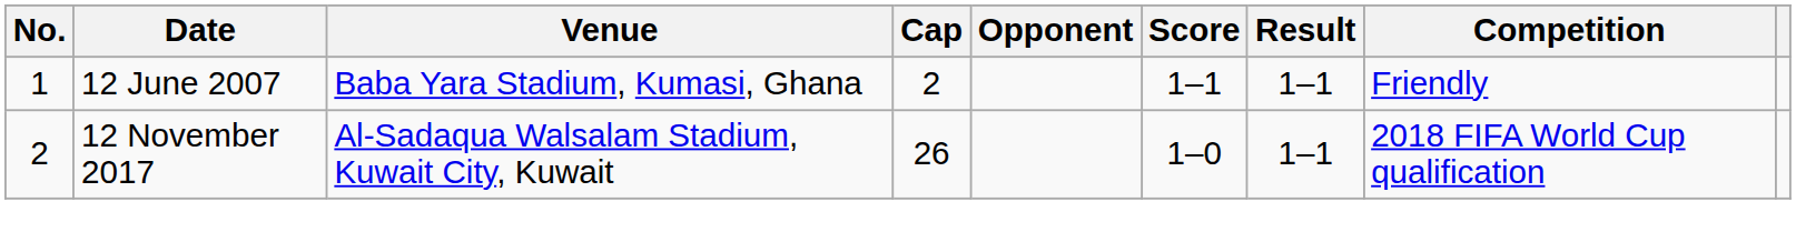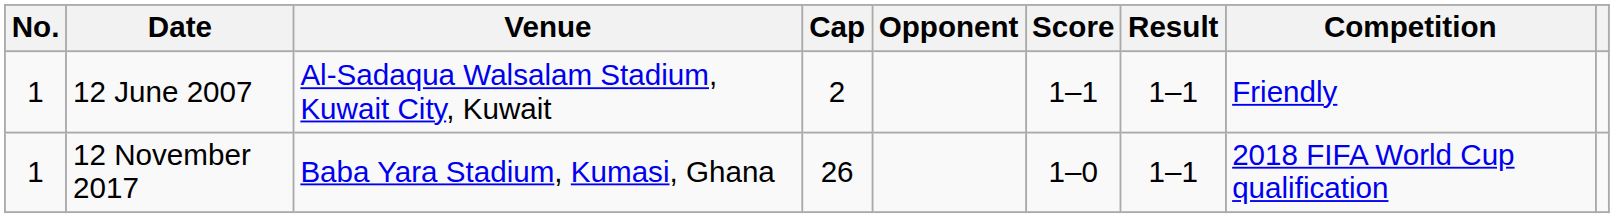 <table class="wikitable sortable">
 <tr>
 <th scope=col>No.</th>
 <th scope=col>Date</th>
 <th scope=col>Venue</th>
 <th scope=col>Cap</th>
 <th scope=col>Opponent</th>
 <th scope=col>Score</th>
 <th scope=col>Result</th>
 <th scope=col>Competition</th>
 <th scope=col class=unsortable></th>
 </tr>
 <tr>
 <td align=center>1</td>
 <td>12 June 2007</td>
-<td><a href='#'>Baba Yara Stadium</a>, <a href='#'>Kumasi</a>, Ghana</td>
+<td><a href='#'>Al-Sadaqua Walsalam Stadium</a>, <a href='#'>Kuwait City</a>, Kuwait</td>
 <td align=center>2</td>
 <td></td>
 <td align=center>1–1</td>
 <td align=center>1–1</td>
 <td><a href='#'>Friendly</a></td>
 <td align=center></td>
 </tr>
 <tr>
-<td align=center>2</td>
+<td align=center>1</td>
 <td>12 November 2017</td>
-<td><a href='#'>Al-Sadaqua Walsalam Stadium</a>, <a href='#'>Kuwait City</a>, Kuwait</td>
+<td><a href='#'>Baba Yara Stadium</a>, <a href='#'>Kumasi</a>, Ghana</td>
 <td align=center>26</td>
 <td></td>
 <td align=center>1–0</td>
 <td align=center>1–1</td>
 <td><a href='#'>2018 FIFA World Cup qualification</a></td>
 <td align=center></td>
 </tr>
 </table>
